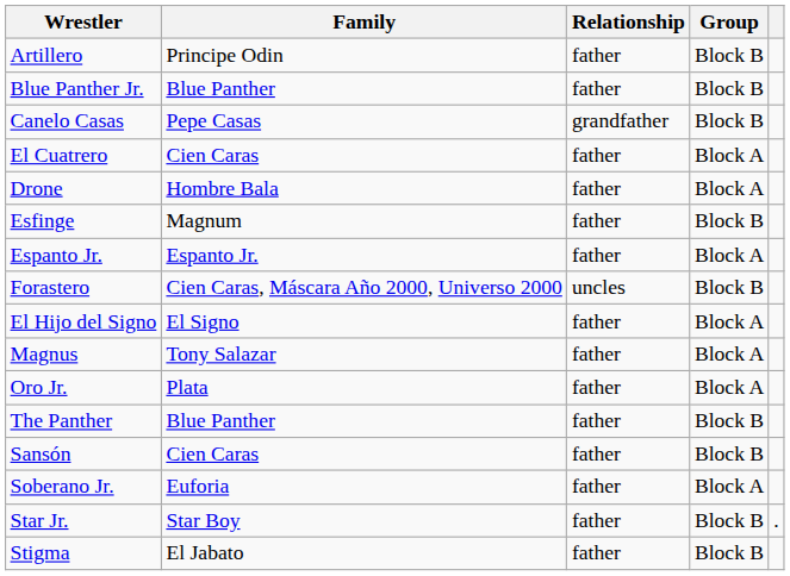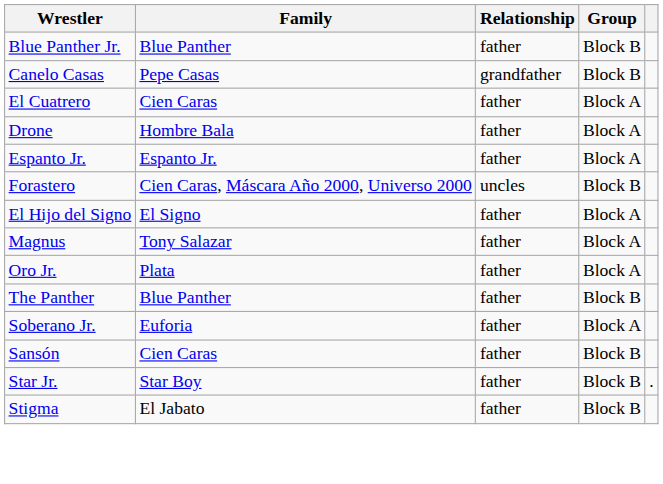 <table class="wikitable" align="center">
 <tr>
 <th scope="col">Wrestler</th>
 <th scope="col">Family</th>
 <th scope="col">Relationship</th>
 <th scope="col">Group</th>
 <th class="unsortable" scope="col"></th>
-</tr>
-<tr>
-<td><a href='#'>Artillero</a></td>
-<td>Principe Odin</td>
-<td>father</td>
-<td>Block B</td>
-<td></td>
 </tr>
 <tr>
 <td><a href='#'>Blue Panther Jr.</a></td>
 <td><a href='#'>Blue Panther</a></td>
 <td>father</td>
 <td>Block B</td>
 <td></td>
 </tr>
 <tr>
 <td><a href='#'>Canelo Casas</a></td>
 <td><a href='#'>Pepe Casas</a></td>
 <td>grandfather</td>
 <td>Block B</td>
 <td></td>
 </tr>
 <tr>
 <td><a href='#'>El Cuatrero</a></td>
 <td><a href='#'>Cien Caras</a></td>
 <td>father</td>
 <td>Block A</td>
 <td></td>
 </tr>
 <tr>
 <td><a href='#'>Drone</a></td>
 <td><a href='#'>Hombre Bala</a></td>
 <td>father</td>
 <td>Block A</td>
-<td></td>
-</tr>
-<tr>
-<td><a href='#'>Esfinge</a></td>
-<td>Magnum</td>
-<td>father</td>
-<td>Block B</td>
 <td></td>
 </tr>
 <tr>
 <td><a href='#'>Espanto Jr.</a></td>
 <td><a href='#'>Espanto Jr.</a></td>
 <td>father</td>
 <td>Block A</td>
 <td></td>
 </tr>
 <tr>
 <td><a href='#'>Forastero</a></td>
 <td><a href='#'>Cien Caras</a>, <a href='#'>Máscara Año 2000</a>, <a href='#'>Universo 2000</a></td>
 <td>uncles</td>
 <td>Block B</td>
 <td></td>
 </tr>
 <tr>
 <td><a href='#'>El Hijo del Signo</a></td>
 <td><a href='#'>El Signo</a></td>
 <td>father</td>
 <td>Block A</td>
 <td></td>
 </tr>
 <tr>
 <td><a href='#'>Magnus</a></td>
 <td><a href='#'>Tony Salazar</a></td>
 <td>father</td>
 <td>Block A</td>
 <td></td>
 </tr>
 <tr>
 <td><a href='#'>Oro Jr.</a></td>
 <td><a href='#'>Plata</a></td>
 <td>father</td>
 <td>Block A</td>
 <td></td>
 </tr>
 <tr>
 <td><a href='#'>The Panther</a></td>
 <td><a href='#'>Blue Panther</a></td>
 <td>father</td>
 <td>Block B</td>
 <td></td>
 </tr>
 <tr>
+<td><a href='#'>Soberano Jr.</a></td>
+<td><a href='#'>Euforia</a></td>
+<td>father</td>
+<td>Block A</td>
+<td></td>
+</tr>
+<tr>
 <td><a href='#'>Sansón</a></td>
 <td><a href='#'>Cien Caras</a></td>
 <td>father</td>
 <td>Block B</td>
-<td></td>
-</tr>
-<tr>
-<td><a href='#'>Soberano Jr.</a></td>
-<td><a href='#'>Euforia</a></td>
-<td>father</td>
-<td>Block A</td>
 <td></td>
 </tr>
 <tr>
 <td><a href='#'>Star Jr.</a></td>
 <td><a href='#'>Star Boy</a></td>
 <td>father</td>
 <td>Block B</td>
 <td>.</td>
 </tr>
 <tr>
 <td><a href='#'>Stigma</a></td>
 <td>El Jabato</td>
 <td>father</td>
 <td>Block B</td>
 <td></td>
 </tr>
 </table>
